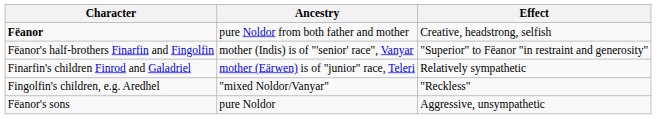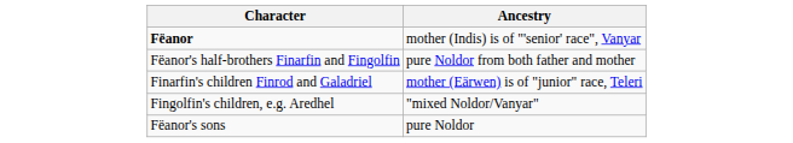 <table class="wikitable" style="margin: 1em auto;">
 <tr>
 <th>Character</th>
 <th>Ancestry</th>
-<th>Effect</th>
 </tr>
 <tr>
 <td><strong>Fëanor</strong></td>
-<td>pure <a href='#'>Noldor</a> from both father and mother</td>
-<td>Creative, headstrong, selfish</td>
+<td>mother (Indis) is of "'senior' race", <a href='#'>Vanyar</a></td>
 </tr>
 <tr>
 <td>Fëanor's half-brothers <a href='#'>Finarfin</a> and <a href='#'>Fingolfin</a></td>
-<td>mother (Indis) is of "'senior' race", <a href='#'>Vanyar</a></td>
-<td>"Superior" to Fëanor "in restraint and generosity"</td>
+<td>pure <a href='#'>Noldor</a> from both father and mother</td>
 </tr>
 <tr>
 <td>Finarfin's children <a href='#'>Finrod</a> and <a href='#'>Galadriel</a></td>
 <td><a href='#'>mother (Eärwen)</a> is of "junior" race, <a href='#'>Teleri</a></td>
-<td>Relatively sympathetic</td>
 </tr>
 <tr>
 <td>Fingolfin's children, e.g. Aredhel</td>
 <td>"mixed Noldor/Vanyar"</td>
-<td>"Reckless"</td>
 </tr>
 <tr>
 <td>Fëanor's sons</td>
 <td>pure Noldor</td>
-<td>Aggressive, unsympathetic</td>
 </tr>
 </table>
